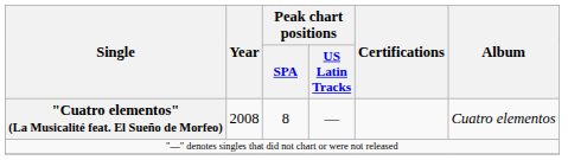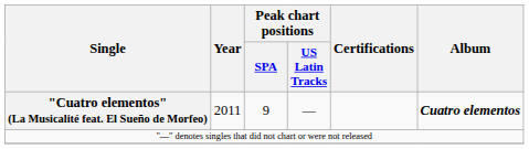 <table class="wikitable plainrowheaders" style="text-align:center;" border="1">
 <tr>
 <th scope="col" rowspan="2">Single</th>
 <th scope="col" rowspan="2">Year</th>
 <th scope="col" colspan="2">Peak chart positions</th>
 <th scope="col" rowspan="2">Certifications</th>
 <th scope="col" rowspan="2">Album</th>
 </tr>
 <tr>
 <th scope="col" style="width:3em;font-size:90%;"><a href='#'>SPA</a><br></th>
 <th scope="col" style="width:3em;font-size:90%;"><a href='#'>US Latin Tracks</a><br></th>
 </tr>
 <tr>
 <th scope="row">"Cuatro elementos"<br><small>(La Musicalité feat. El Sueño de Morfeo)</small></th>
-<td>2008</td>
-<td>8</td>
+<td>2011</td>
+<td>9</td>
 <td>—</td>
 <td></td>
-<td><em>Cuatro elementos</em></td>
+<td><strong><em>Cuatro elementos</em></strong></td>
 </tr>
 <tr>
 <td align="center" colspan="30" style="font-size:8pt">"—" denotes singles that did not chart or were not released</td>
 </tr>
 <tr>
 </tr>
 </table>
